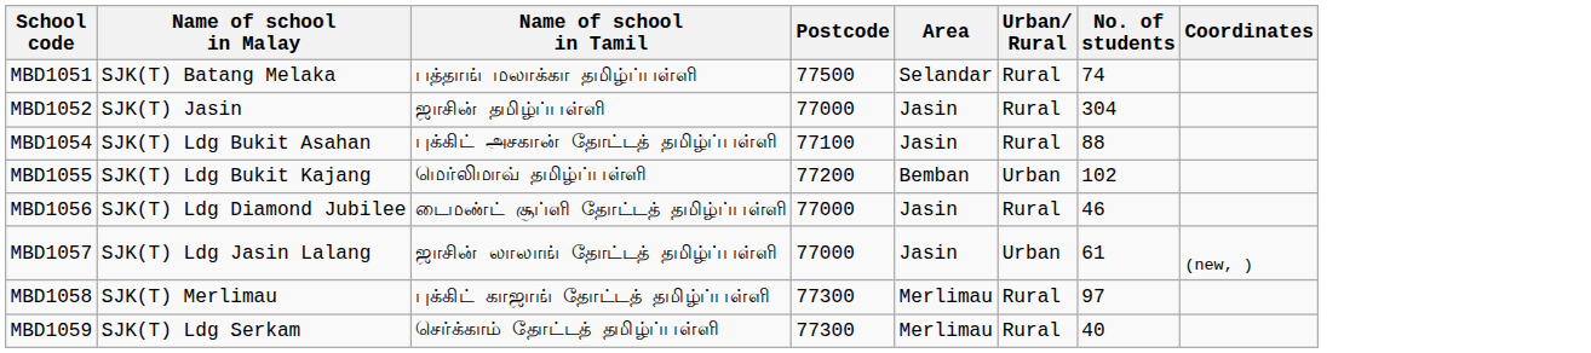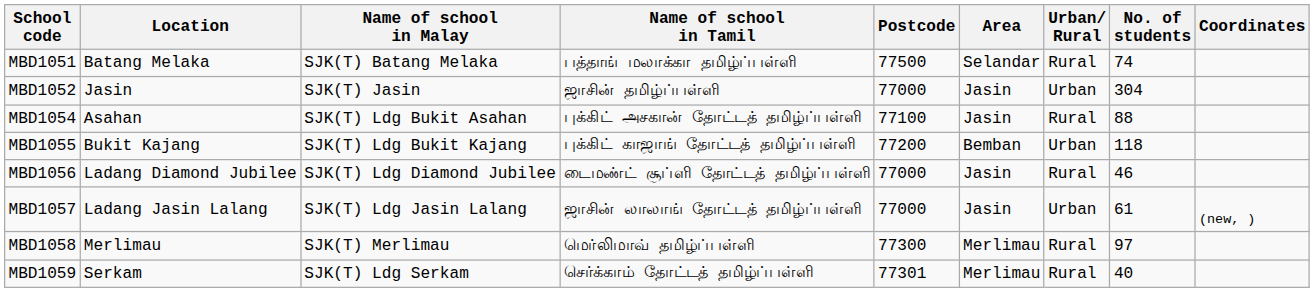 <table class="wikitable sortable">
 <tr>
 <th>School<br>code</th>
+<th>Location</th>
 <th>Name of school<br>in Malay</th>
 <th>Name of school<br>in Tamil</th>
 <th>Postcode</th>
 <th>Area</th>
 <th>Urban/<br>Rural</th>
 <th>No. of<br>students</th>
 <th>Coordinates</th>
 </tr>
 <tr>
 <td>MBD1051</td>
+<td>Batang Melaka</td>
 <td>SJK(T) Batang Melaka</td>
 <td>பத்தாங் மலாக்கா தமிழ்ப்பள்ளி</td>
 <td>77500</td>
 <td>Selandar</td>
 <td>Rural</td>
 <td>74</td>
 <td></td>
 </tr>
 <tr>
 <td>MBD1052</td>
+<td>Jasin</td>
 <td>SJK(T) Jasin</td>
 <td>ஜாசின் தமிழ்ப்பள்ளி</td>
 <td>77000</td>
 <td>Jasin</td>
-<td>Rural</td>
+<td>Urban</td>
 <td>304</td>
 <td></td>
 </tr>
 <tr>
 <td>MBD1054</td>
+<td>Asahan</td>
 <td>SJK(T) Ldg Bukit Asahan</td>
 <td>புக்கிட் அசகான் தோட்டத் தமிழ்ப்பள்ளி</td>
 <td>77100</td>
 <td>Jasin</td>
 <td>Rural</td>
 <td>88</td>
 <td></td>
 </tr>
 <tr>
 <td>MBD1055</td>
+<td>Bukit Kajang</td>
 <td>SJK(T) Ldg Bukit Kajang</td>
-<td>மெர்லிமாவ் தமிழ்ப்பள்ளி</td>
+<td>புக்கிட் காஜாங் தோட்டத் தமிழ்ப்பள்ளி</td>
 <td>77200</td>
 <td>Bemban</td>
 <td>Urban</td>
-<td>102</td>
+<td>118</td>
 <td></td>
 </tr>
 <tr>
 <td>MBD1056</td>
+<td>Ladang Diamond Jubilee</td>
 <td>SJK(T) Ldg Diamond Jubilee</td>
 <td>டைமண்ட் சூப்ளி தோட்டத் தமிழ்ப்பள்ளி</td>
 <td>77000</td>
 <td>Jasin</td>
 <td>Rural</td>
 <td>46</td>
 <td></td>
 </tr>
 <tr>
 <td>MBD1057</td>
+<td>Ladang Jasin Lalang</td>
 <td>SJK(T) Ldg Jasin Lalang</td>
 <td>ஜாசின் லாலாங் தோட்டத் தமிழ்ப்பள்ளி</td>
 <td>77000</td>
 <td>Jasin</td>
 <td>Urban</td>
 <td>61</td>
 <td><br><small> (new, )</small></td>
 </tr>
 <tr>
 <td>MBD1058</td>
+<td>Merlimau</td>
 <td>SJK(T) Merlimau</td>
-<td>புக்கிட் காஜாங் தோட்டத் தமிழ்ப்பள்ளி</td>
+<td>மெர்லிமாவ் தமிழ்ப்பள்ளி</td>
 <td>77300</td>
 <td>Merlimau</td>
 <td>Rural</td>
 <td>97</td>
 <td></td>
 </tr>
 <tr>
 <td>MBD1059</td>
+<td>Serkam</td>
 <td>SJK(T) Ldg Serkam</td>
 <td>செர்க்காம்  தோட்டத் தமிழ்ப்பள்ளி</td>
-<td>77300</td>
+<td>77301</td>
 <td>Merlimau</td>
 <td>Rural</td>
 <td>40</td>
 <td></td>
 </tr>
 </table>
